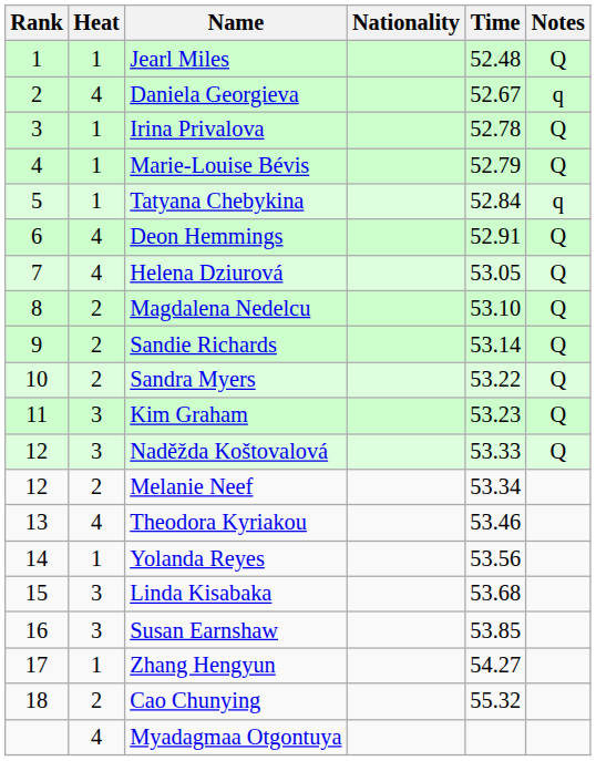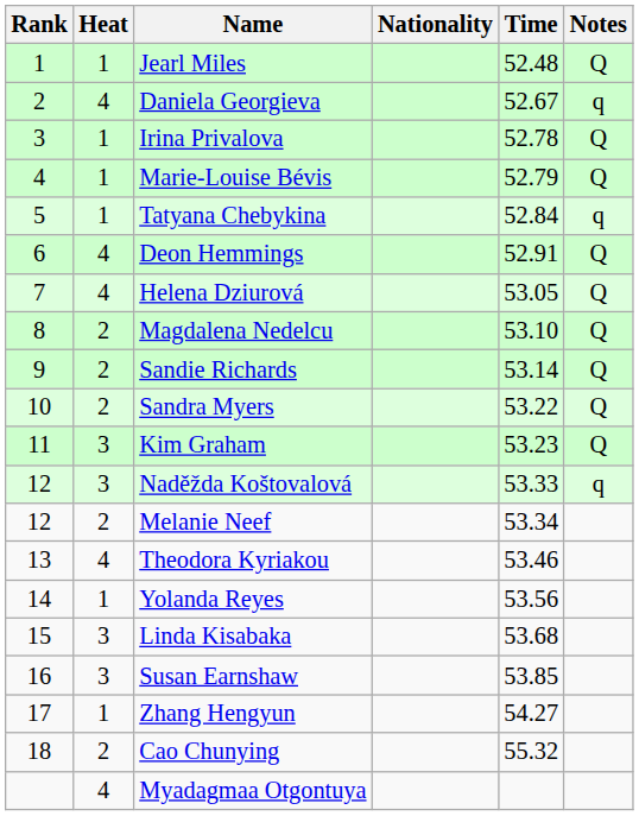 <table class="wikitable sortable" style="text-align:center">
 <tr>
 <th>Rank</th>
 <th>Heat</th>
 <th>Name</th>
 <th>Nationality</th>
 <th>Time</th>
 <th>Notes</th>
 </tr>
 <tr bgcolor=ccffcc>
 <td>1</td>
 <td>1</td>
 <td align="left"><a href='#'>Jearl Miles</a></td>
 <td align=left></td>
 <td>52.48</td>
 <td>Q</td>
 </tr>
 <tr bgcolor=ccffcc>
 <td>2</td>
 <td>4</td>
 <td align="left"><a href='#'>Daniela Georgieva</a></td>
 <td align=left></td>
 <td>52.67</td>
 <td>q</td>
 </tr>
 <tr bgcolor=ccffcc>
 <td>3</td>
 <td>1</td>
 <td align="left"><a href='#'>Irina Privalova</a></td>
 <td align=left></td>
 <td>52.78</td>
 <td>Q</td>
 </tr>
 <tr bgcolor=ccffcc>
 <td>4</td>
 <td>1</td>
 <td align="left"><a href='#'>Marie-Louise Bévis</a></td>
 <td align=left></td>
 <td>52.79</td>
 <td>Q</td>
 </tr>
 <tr bgcolor=ddffdd>
 <td>5</td>
 <td>1</td>
 <td align="left"><a href='#'>Tatyana Chebykina</a></td>
 <td align=left></td>
 <td>52.84</td>
 <td>q</td>
 </tr>
 <tr bgcolor=ccffcc>
 <td>6</td>
 <td>4</td>
 <td align="left"><a href='#'>Deon Hemmings</a></td>
 <td align=left></td>
 <td>52.91</td>
 <td>Q</td>
 </tr>
 <tr bgcolor=ddffdd>
 <td>7</td>
 <td>4</td>
 <td align="left"><a href='#'>Helena Dziurová</a></td>
 <td align=left></td>
 <td>53.05</td>
 <td>Q</td>
 </tr>
 <tr bgcolor=ccffcc>
 <td>8</td>
 <td>2</td>
 <td align="left"><a href='#'>Magdalena Nedelcu</a></td>
 <td align=left></td>
 <td>53.10</td>
 <td>Q</td>
 </tr>
 <tr bgcolor=ccffcc>
 <td>9</td>
 <td>2</td>
 <td align="left"><a href='#'>Sandie Richards</a></td>
 <td align=left></td>
 <td>53.14</td>
 <td>Q</td>
 </tr>
 <tr bgcolor=ddffdd>
 <td>10</td>
 <td>2</td>
 <td align="left"><a href='#'>Sandra Myers</a></td>
 <td align=left></td>
 <td>53.22</td>
 <td>Q</td>
 </tr>
 <tr bgcolor=ccffcc>
 <td>11</td>
 <td>3</td>
 <td align="left"><a href='#'>Kim Graham</a></td>
 <td align=left></td>
 <td>53.23</td>
 <td>Q</td>
 </tr>
 <tr bgcolor=ddffdd>
 <td>12</td>
 <td>3</td>
 <td align="left"><a href='#'>Naděžda Koštovalová</a></td>
 <td align=left></td>
 <td>53.33</td>
-<td>Q</td>
+<td>q</td>
 </tr>
 <tr>
 <td>12</td>
 <td>2</td>
 <td align="left"><a href='#'>Melanie Neef</a></td>
 <td align=left></td>
 <td>53.34</td>
 <td></td>
 </tr>
 <tr>
 <td>13</td>
 <td>4</td>
 <td align="left"><a href='#'>Theodora Kyriakou</a></td>
 <td align=left></td>
 <td>53.46</td>
 <td></td>
 </tr>
 <tr>
 <td>14</td>
 <td>1</td>
 <td align="left"><a href='#'>Yolanda Reyes</a></td>
 <td align=left></td>
 <td>53.56</td>
 <td></td>
 </tr>
 <tr>
 <td>15</td>
 <td>3</td>
 <td align="left"><a href='#'>Linda Kisabaka</a></td>
 <td align=left></td>
 <td>53.68</td>
 <td></td>
 </tr>
 <tr>
 <td>16</td>
 <td>3</td>
 <td align="left"><a href='#'>Susan Earnshaw</a></td>
 <td align=left></td>
 <td>53.85</td>
 <td></td>
 </tr>
 <tr>
 <td>17</td>
 <td>1</td>
 <td align="left"><a href='#'>Zhang Hengyun</a></td>
 <td align=left></td>
 <td>54.27</td>
 <td></td>
 </tr>
 <tr>
 <td>18</td>
 <td>2</td>
 <td align="left"><a href='#'>Cao Chunying</a></td>
 <td align=left></td>
 <td>55.32</td>
 <td></td>
 </tr>
 <tr>
 <td></td>
 <td>4</td>
 <td align="left"><a href='#'>Myadagmaa Otgontuya</a></td>
 <td align=left></td>
 <td></td>
 <td></td>
 </tr>
 </table>
